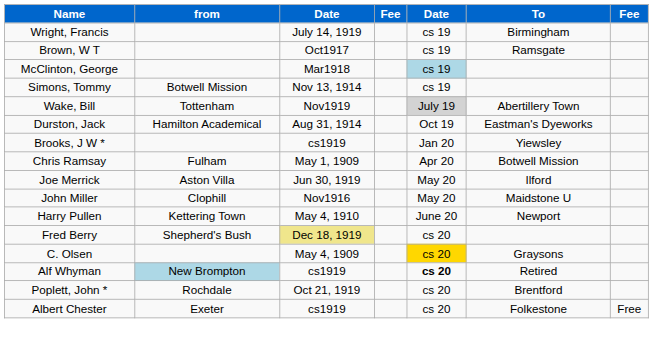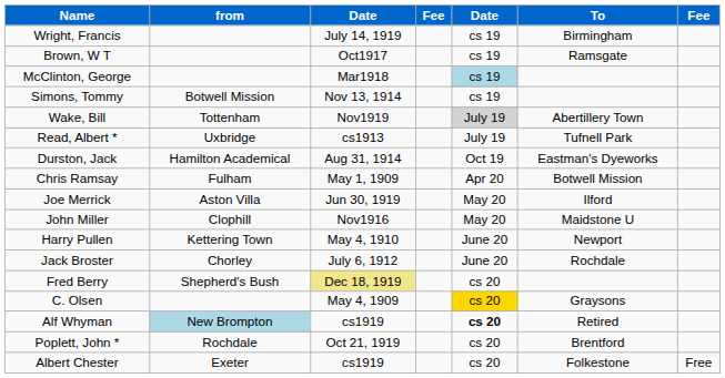 <table class="wikitable" style="text-align:center; font-size:90%; width:90%;">
 <tr>
 <th style="background:#0066CC; color:#FFFFFF; text-align:center;"><strong>Name</strong></th>
 <th style="background:#0066CC; color:#FFFFFF; text-align:center;">from</th>
 <th style="background:#0066CC; color:#FFFFFF; text-align:center;"><strong>Date</strong></th>
 <th style="background:#0066CC; color:#FFFFFF; text-align:center;"><strong>Fee</strong></th>
 <th style="background:#0066CC; color:#FFFFFF; text-align:center;"><strong>Date</strong></th>
 <th style="background:#0066CC; color:#FFFFFF; text-align:center;"><strong>To</strong></th>
 <th style="background:#0066CC; color:#FFFFFF; text-align:center;"><strong>Fee</strong></th>
 </tr>
 <tr>
 <td>Wright, Francis</td>
 <td></td>
 <td>July 14, 1919</td>
 <td></td>
 <td>cs 19</td>
 <td>Birmingham</td>
 <td></td>
 </tr>
 <tr>
 <td>Brown, W T</td>
 <td></td>
 <td>Oct1917</td>
 <td></td>
 <td>cs 19</td>
 <td>Ramsgate</td>
 <td></td>
 </tr>
 <tr>
 <td>McClinton, George</td>
 <td></td>
 <td>Mar1918</td>
 <td></td>
 <td style="background: lightblue;">cs 19</td>
 <td></td>
 <td></td>
 </tr>
 <tr>
 <td>Simons, Tommy</td>
 <td>Botwell Mission</td>
 <td>Nov 13, 1914</td>
 <td></td>
 <td>cs 19</td>
 <td></td>
 <td></td>
 </tr>
 <tr>
 <td>Wake, Bill</td>
 <td>Tottenham</td>
 <td>Nov1919</td>
 <td></td>
 <td style="background: lightgrey;">July 19</td>
 <td>Abertillery Town</td>
 <td></td>
 </tr>
 <tr>
+<td>Read, Albert *</td>
+<td>Uxbridge</td>
+<td>cs1913</td>
+<td></td>
+<td>July 19</td>
+<td>Tufnell Park</td>
+<td></td>
+</tr>
+<tr>
 <td>Durston, Jack</td>
 <td>Hamilton Academical</td>
 <td>Aug 31, 1914</td>
 <td></td>
 <td>Oct 19</td>
 <td>Eastman's Dyeworks</td>
-<td></td>
-</tr>
-<tr>
-<td>Brooks, J W *</td>
-<td></td>
-<td>cs1919</td>
-<td></td>
-<td>Jan 20</td>
-<td>Yiewsley</td>
 <td></td>
 </tr>
 <tr>
 <td>Chris Ramsay</td>
 <td>Fulham</td>
 <td>May 1, 1909</td>
 <td></td>
 <td>Apr 20</td>
 <td>Botwell Mission</td>
 <td></td>
 </tr>
 <tr>
 <td>Joe Merrick</td>
 <td>Aston Villa</td>
 <td>Jun 30, 1919</td>
 <td></td>
 <td>May 20</td>
 <td>Ilford</td>
 <td></td>
 </tr>
 <tr>
 <td>John Miller</td>
 <td>Clophill</td>
 <td>Nov1916</td>
 <td></td>
 <td>May 20</td>
 <td>Maidstone U</td>
 <td></td>
 </tr>
 <tr>
 <td>Harry Pullen</td>
 <td>Kettering Town</td>
 <td>May 4, 1910</td>
 <td></td>
 <td>June 20</td>
 <td>Newport</td>
+<td></td>
+</tr>
+<tr>
+<td>Jack Broster</td>
+<td>Chorley</td>
+<td>July 6, 1912</td>
+<td></td>
+<td>June 20</td>
+<td>Rochdale</td>
 <td></td>
 </tr>
 <tr>
 <td>Fred Berry</td>
 <td>Shepherd's Bush</td>
 <td style="background: khaki;">Dec 18, 1919</td>
 <td></td>
 <td>cs 20</td>
 <td></td>
 <td></td>
 </tr>
 <tr>
 <td>C. Olsen</td>
 <td></td>
 <td>May 4, 1909</td>
 <td></td>
 <td style="background: gold;">cs 20</td>
 <td>Graysons</td>
 <td></td>
 </tr>
 <tr>
 <td>Alf Whyman</td>
 <td style="background: lightblue;">New Brompton</td>
 <td>cs1919</td>
 <td></td>
 <td><strong>cs 20</strong></td>
 <td>Retired</td>
 <td></td>
 </tr>
 <tr>
 <td>Poplett, John *</td>
 <td>Rochdale</td>
 <td>Oct 21, 1919</td>
 <td></td>
 <td>cs 20</td>
 <td>Brentford</td>
 <td></td>
 </tr>
 <tr>
 <td>Albert Chester</td>
 <td>Exeter</td>
 <td>cs1919</td>
 <td></td>
 <td>cs 20</td>
 <td>Folkestone</td>
 <td>Free</td>
 </tr>
 </table>
